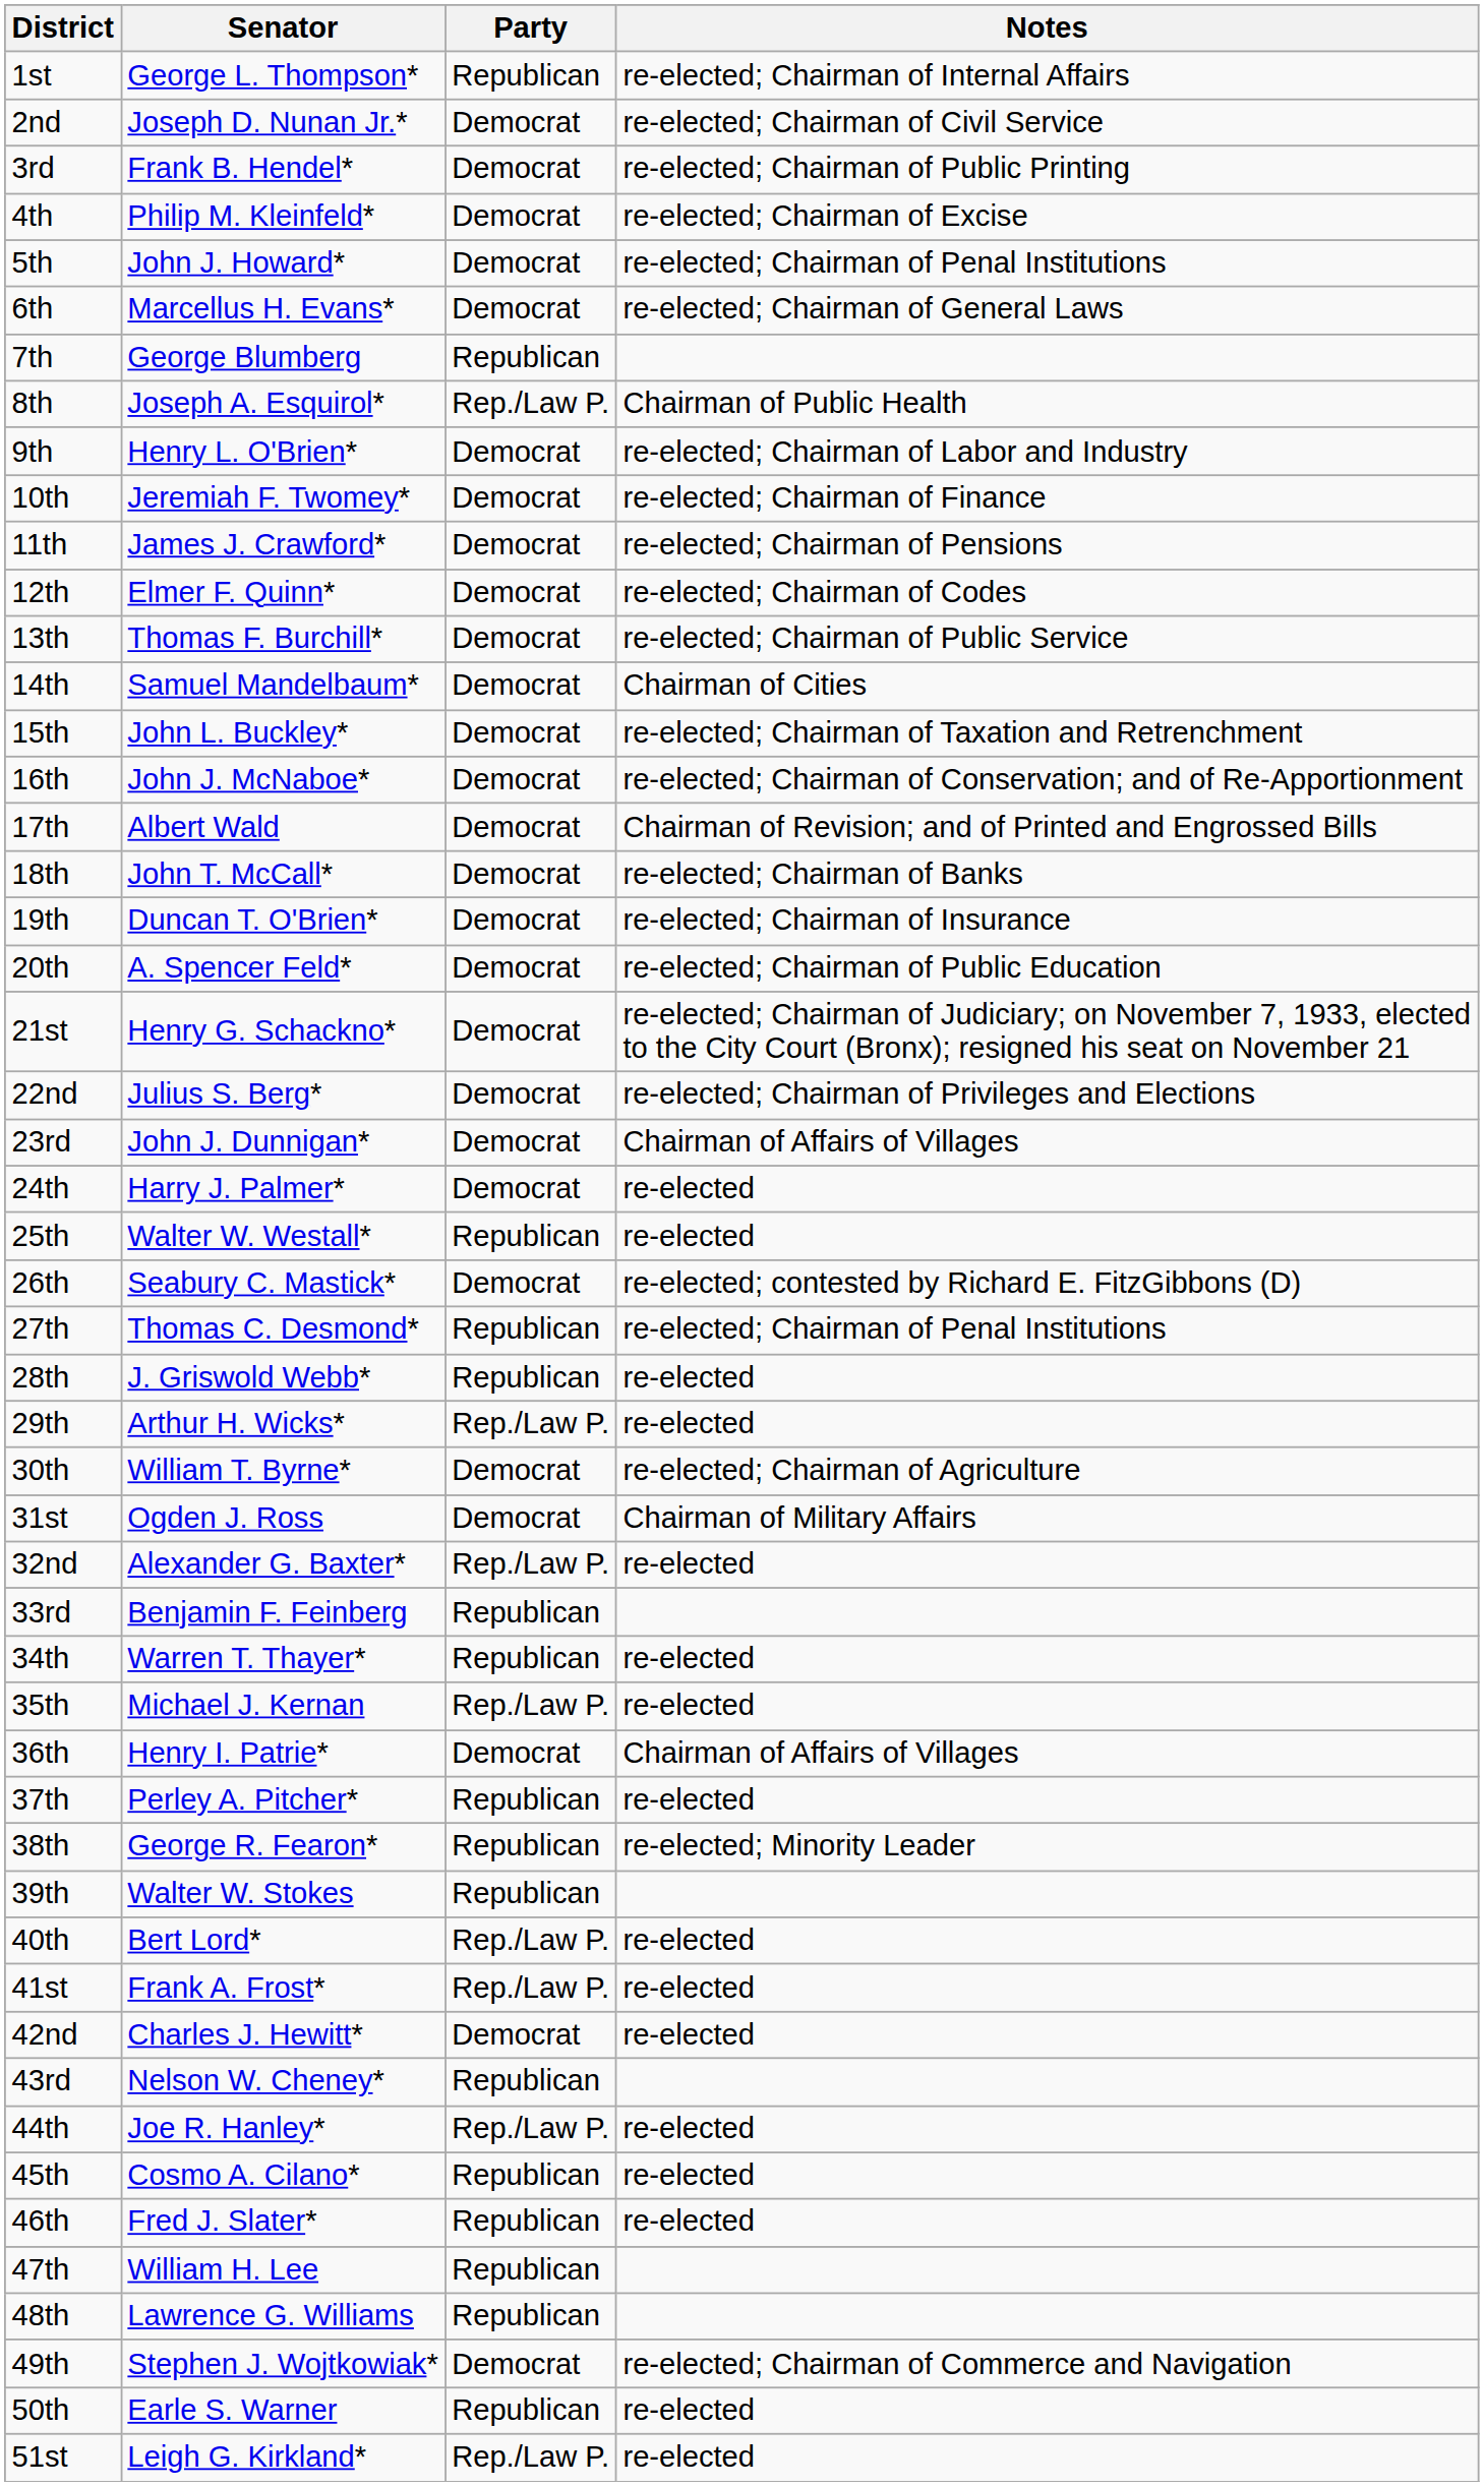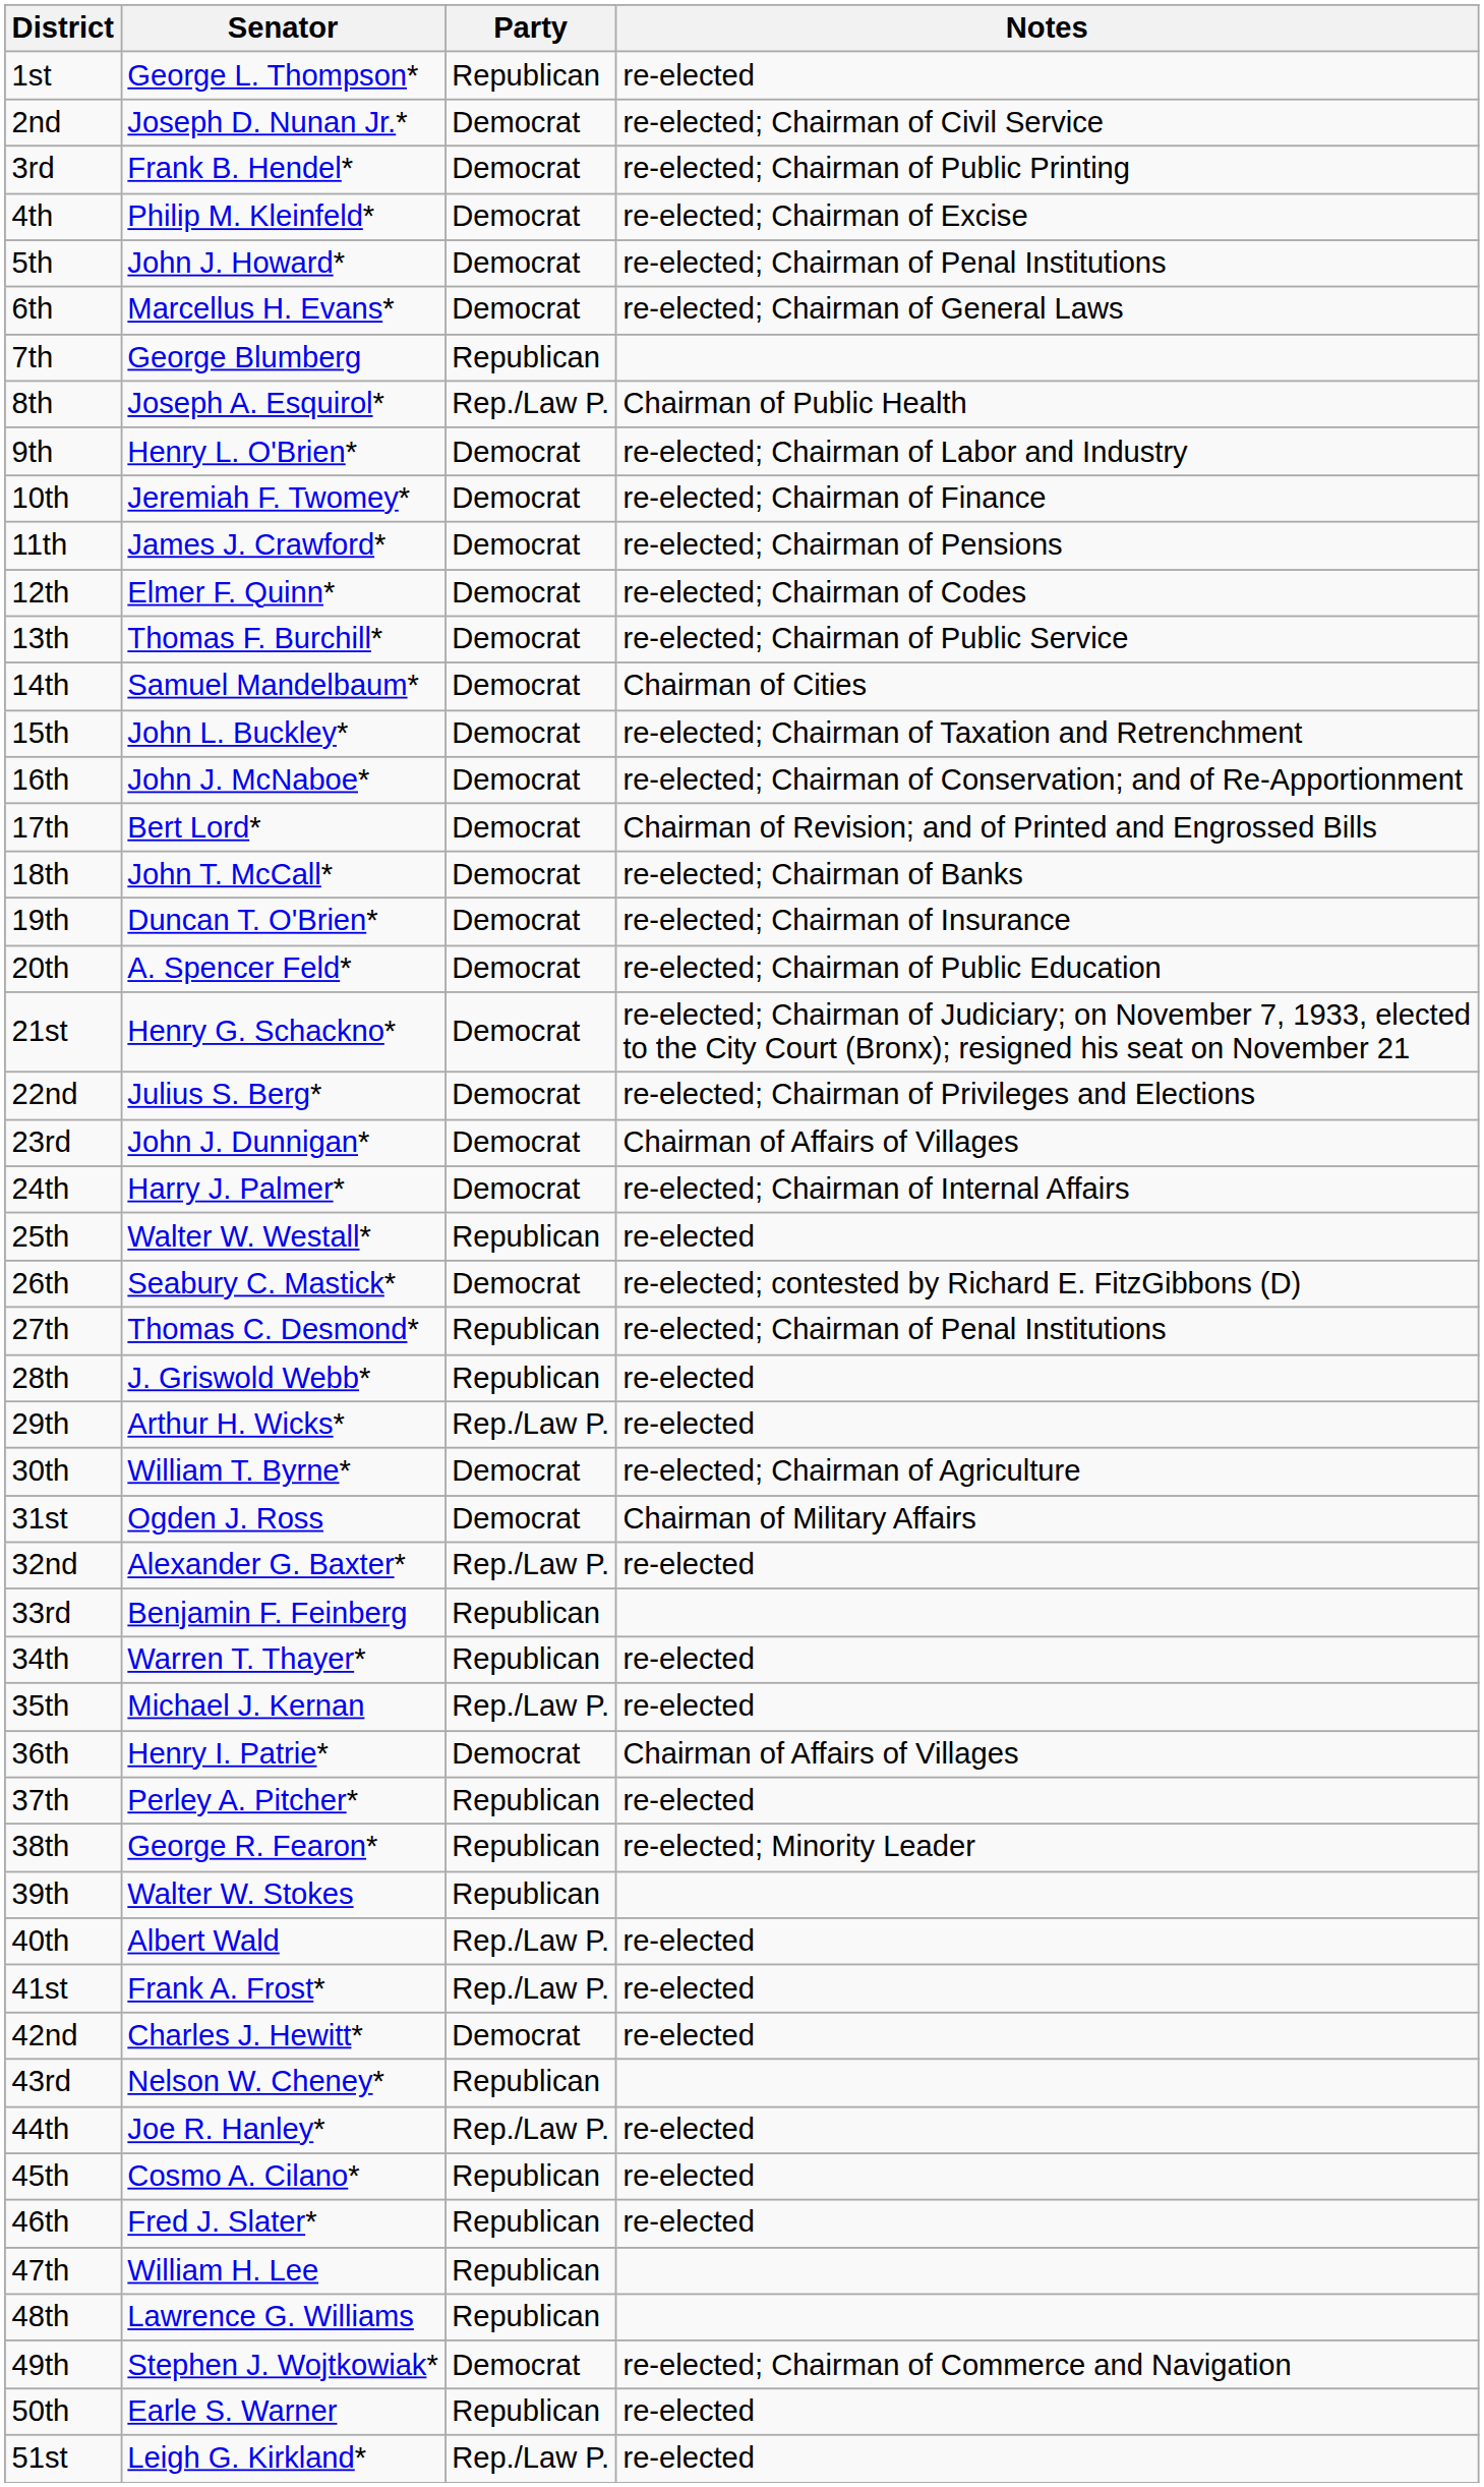 <table class=wikitable>
 <tr>
 <th>District</th>
 <th>Senator</th>
 <th>Party</th>
 <th>Notes</th>
 </tr>
 <tr>
 <td>1st</td>
 <td><a href='#'>George L. Thompson</a>*</td>
 <td>Republican</td>
-<td>re-elected; Chairman of Internal Affairs</td>
+<td>re-elected</td>
 </tr>
 <tr>
 <td>2nd</td>
 <td><a href='#'>Joseph D. Nunan Jr.</a>*</td>
 <td>Democrat</td>
 <td>re-elected; Chairman of Civil Service</td>
 </tr>
 <tr>
 <td>3rd</td>
 <td><a href='#'>Frank B. Hendel</a>*</td>
 <td>Democrat</td>
 <td>re-elected; Chairman of Public Printing</td>
 </tr>
 <tr>
 <td>4th</td>
 <td><a href='#'>Philip M. Kleinfeld</a>*</td>
 <td>Democrat</td>
 <td>re-elected; Chairman of Excise</td>
 </tr>
 <tr>
 <td>5th</td>
 <td><a href='#'>John J. Howard</a>*</td>
 <td>Democrat</td>
 <td>re-elected; Chairman of Penal Institutions</td>
 </tr>
 <tr>
 <td>6th</td>
 <td><a href='#'>Marcellus H. Evans</a>*</td>
 <td>Democrat</td>
 <td>re-elected; Chairman of General Laws</td>
 </tr>
 <tr>
 <td>7th</td>
 <td><a href='#'>George Blumberg</a></td>
 <td>Republican</td>
 <td></td>
 </tr>
 <tr>
 <td>8th</td>
 <td><a href='#'>Joseph A. Esquirol</a>*</td>
 <td>Rep./Law P.</td>
 <td>Chairman of Public Health</td>
 </tr>
 <tr>
 <td>9th</td>
 <td><a href='#'>Henry L. O'Brien</a>*</td>
 <td>Democrat</td>
 <td>re-elected; Chairman of Labor and Industry</td>
 </tr>
 <tr>
 <td>10th</td>
 <td><a href='#'>Jeremiah F. Twomey</a>*</td>
 <td>Democrat</td>
 <td>re-elected; Chairman of Finance</td>
 </tr>
 <tr>
 <td>11th</td>
 <td><a href='#'>James J. Crawford</a>*</td>
 <td>Democrat</td>
 <td>re-elected; Chairman of Pensions</td>
 </tr>
 <tr>
 <td>12th</td>
 <td><a href='#'>Elmer F. Quinn</a>*</td>
 <td>Democrat</td>
 <td>re-elected; Chairman of Codes</td>
 </tr>
 <tr>
 <td>13th</td>
 <td><a href='#'>Thomas F. Burchill</a>*</td>
 <td>Democrat</td>
 <td>re-elected; Chairman of Public Service</td>
 </tr>
 <tr>
 <td>14th</td>
 <td><a href='#'>Samuel Mandelbaum</a>*</td>
 <td>Democrat</td>
 <td>Chairman of Cities</td>
 </tr>
 <tr>
 <td>15th</td>
 <td><a href='#'>John L. Buckley</a>*</td>
 <td>Democrat</td>
 <td>re-elected; Chairman of Taxation and Retrenchment</td>
 </tr>
 <tr>
 <td>16th</td>
 <td><a href='#'>John J. McNaboe</a>*</td>
 <td>Democrat</td>
 <td>re-elected; Chairman of Conservation; and of Re-Apportionment</td>
 </tr>
 <tr>
 <td>17th</td>
-<td><a href='#'>Albert Wald</a></td>
+<td><a href='#'>Bert Lord</a>*</td>
 <td>Democrat</td>
 <td>Chairman of Revision; and of Printed and Engrossed Bills</td>
 </tr>
 <tr>
 <td>18th</td>
 <td><a href='#'>John T. McCall</a>*</td>
 <td>Democrat</td>
 <td>re-elected; Chairman of Banks</td>
 </tr>
 <tr>
 <td>19th</td>
 <td><a href='#'>Duncan T. O'Brien</a>*</td>
 <td>Democrat</td>
 <td>re-elected; Chairman of Insurance</td>
 </tr>
 <tr>
 <td>20th</td>
 <td><a href='#'>A. Spencer Feld</a>*</td>
 <td>Democrat</td>
 <td>re-elected; Chairman of Public Education</td>
 </tr>
 <tr>
 <td>21st</td>
 <td><a href='#'>Henry G. Schackno</a>*</td>
 <td>Democrat</td>
 <td>re-elected; Chairman of Judiciary; on November 7, 1933, elected <br>to the City Court (Bronx); resigned his seat on November 21</td>
 </tr>
 <tr>
 <td>22nd</td>
 <td><a href='#'>Julius S. Berg</a>*</td>
 <td>Democrat</td>
 <td>re-elected; Chairman of Privileges and Elections</td>
 </tr>
 <tr>
 <td>23rd</td>
 <td><a href='#'>John J. Dunnigan</a>*</td>
 <td>Democrat</td>
 <td>Chairman of Affairs of Villages</td>
 </tr>
 <tr>
 <td>24th</td>
 <td><a href='#'>Harry J. Palmer</a>*</td>
 <td>Democrat</td>
-<td>re-elected</td>
+<td>re-elected; Chairman of Internal Affairs</td>
 </tr>
 <tr>
 <td>25th</td>
 <td><a href='#'>Walter W. Westall</a>*</td>
 <td>Republican</td>
 <td>re-elected</td>
 </tr>
 <tr>
 <td>26th</td>
 <td><a href='#'>Seabury C. Mastick</a>*</td>
 <td>Democrat</td>
 <td>re-elected; contested by Richard E. FitzGibbons (D)</td>
 </tr>
 <tr>
 <td>27th</td>
 <td><a href='#'>Thomas C. Desmond</a>*</td>
 <td>Republican</td>
 <td>re-elected; Chairman of Penal Institutions</td>
 </tr>
 <tr>
 <td>28th</td>
 <td><a href='#'>J. Griswold Webb</a>*</td>
 <td>Republican</td>
 <td>re-elected</td>
 </tr>
 <tr>
 <td>29th</td>
 <td><a href='#'>Arthur H. Wicks</a>*</td>
 <td>Rep./Law P.</td>
 <td>re-elected</td>
 </tr>
 <tr>
 <td>30th</td>
 <td><a href='#'>William T. Byrne</a>*</td>
 <td>Democrat</td>
 <td>re-elected; Chairman of Agriculture</td>
 </tr>
 <tr>
 <td>31st</td>
 <td><a href='#'>Ogden J. Ross</a></td>
 <td>Democrat</td>
 <td>Chairman of Military Affairs</td>
 </tr>
 <tr>
 <td>32nd</td>
 <td><a href='#'>Alexander G. Baxter</a>*</td>
 <td>Rep./Law P.</td>
 <td>re-elected</td>
 </tr>
 <tr>
 <td>33rd</td>
 <td><a href='#'>Benjamin F. Feinberg</a></td>
 <td>Republican</td>
 <td></td>
 </tr>
 <tr>
 <td>34th</td>
 <td><a href='#'>Warren T. Thayer</a>*</td>
 <td>Republican</td>
 <td>re-elected</td>
 </tr>
 <tr>
 <td>35th</td>
 <td><a href='#'>Michael J. Kernan</a></td>
 <td>Rep./Law P.</td>
 <td>re-elected</td>
 </tr>
 <tr>
 <td>36th</td>
 <td><a href='#'>Henry I. Patrie</a>*</td>
 <td>Democrat</td>
 <td>Chairman of Affairs of Villages</td>
 </tr>
 <tr>
 <td>37th</td>
 <td><a href='#'>Perley A. Pitcher</a>*</td>
 <td>Republican</td>
 <td>re-elected</td>
 </tr>
 <tr>
 <td>38th</td>
 <td><a href='#'>George R. Fearon</a>*</td>
 <td>Republican</td>
 <td>re-elected; Minority Leader</td>
 </tr>
 <tr>
 <td>39th</td>
 <td><a href='#'>Walter W. Stokes</a></td>
 <td>Republican</td>
 <td></td>
 </tr>
 <tr>
 <td>40th</td>
-<td><a href='#'>Bert Lord</a>*</td>
+<td><a href='#'>Albert Wald</a></td>
 <td>Rep./Law P.</td>
 <td>re-elected</td>
 </tr>
 <tr>
 <td>41st</td>
 <td><a href='#'>Frank A. Frost</a>*</td>
 <td>Rep./Law P.</td>
 <td>re-elected</td>
 </tr>
 <tr>
 <td>42nd</td>
 <td><a href='#'>Charles J. Hewitt</a>*</td>
 <td>Democrat</td>
 <td>re-elected</td>
 </tr>
 <tr>
 <td>43rd</td>
 <td><a href='#'>Nelson W. Cheney</a>*</td>
 <td>Republican</td>
 <td></td>
 </tr>
 <tr>
 <td>44th</td>
 <td><a href='#'>Joe R. Hanley</a>*</td>
 <td>Rep./Law P.</td>
 <td>re-elected</td>
 </tr>
 <tr>
 <td>45th</td>
 <td><a href='#'>Cosmo A. Cilano</a>*</td>
 <td>Republican</td>
 <td>re-elected</td>
 </tr>
 <tr>
 <td>46th</td>
 <td><a href='#'>Fred J. Slater</a>*</td>
 <td>Republican</td>
 <td>re-elected</td>
 </tr>
 <tr>
 <td>47th</td>
 <td><a href='#'>William H. Lee</a></td>
 <td>Republican</td>
 <td></td>
 </tr>
 <tr>
 <td>48th</td>
 <td><a href='#'>Lawrence G. Williams</a></td>
 <td>Republican</td>
 <td></td>
 </tr>
 <tr>
 <td>49th</td>
 <td><a href='#'>Stephen J. Wojtkowiak</a>*</td>
 <td>Democrat</td>
 <td>re-elected; Chairman of Commerce and Navigation</td>
 </tr>
 <tr>
 <td>50th</td>
 <td><a href='#'>Earle S. Warner</a></td>
 <td>Republican</td>
 <td>re-elected</td>
 </tr>
 <tr>
 <td>51st</td>
 <td><a href='#'>Leigh G. Kirkland</a>*</td>
 <td>Rep./Law P.</td>
 <td>re-elected</td>
 </tr>
 <tr>
 </tr>
 </table>
